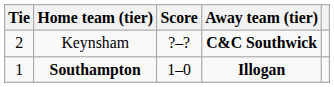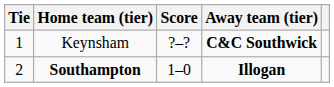 <table class="wikitable" style="text-align:center; font-size:85%">
 <tr>
 <th>Tie</th>
 <th>Home team (tier)</th>
 <th>Score</th>
 <th>Away team (tier)</th>
 <th></th>
 </tr>
 <tr>
-<td align="center">2</td>
+<td align="center">1</td>
 <td>Keynsham</td>
 <td align="center">?–?</td>
 <td><strong>C&C Southwick</strong></td>
 <td></td>
 </tr>
 <tr>
-<td align="center">1</td>
+<td align="center">2</td>
 <td><strong>Southampton</strong></td>
 <td align="center">1–0</td>
 <td><strong>Illogan</strong></td>
 <td></td>
 </tr>
 </table>
